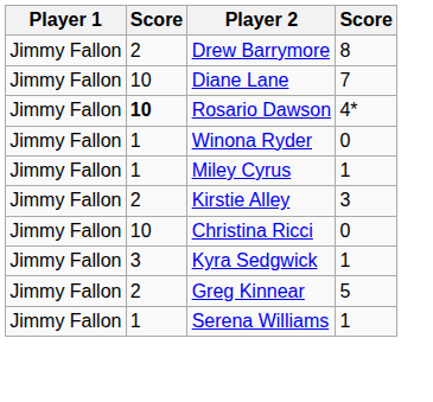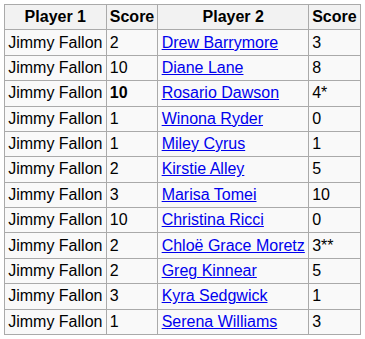 <table class="wikitable">
 <tr>
 <th>Player 1</th>
 <th>Score</th>
 <th>Player 2</th>
 <th>Score</th>
 </tr>
 <tr>
 <td>Jimmy Fallon</td>
 <td>2</td>
 <td><a href='#'>Drew Barrymore</a></td>
-<td>8</td>
+<td>3</td>
 </tr>
 <tr>
 <td>Jimmy Fallon</td>
 <td>10</td>
 <td><a href='#'>Diane Lane</a></td>
-<td>7</td>
+<td>8</td>
 </tr>
 <tr>
 <td>Jimmy Fallon</td>
 <td><strong>10</strong></td>
 <td><a href='#'>Rosario Dawson</a></td>
 <td>4*</td>
 </tr>
 <tr>
 <td>Jimmy Fallon</td>
 <td>1</td>
 <td><a href='#'>Winona Ryder</a></td>
 <td>0</td>
 </tr>
 <tr>
 <td>Jimmy Fallon</td>
 <td>1</td>
 <td><a href='#'>Miley Cyrus</a></td>
 <td>1</td>
 </tr>
 <tr>
 <td>Jimmy Fallon</td>
 <td>2</td>
 <td><a href='#'>Kirstie Alley</a></td>
+<td>5</td>
+</tr>
+<tr>
+<td>Jimmy Fallon</td>
 <td>3</td>
+<td><a href='#'>Marisa Tomei</a></td>
+<td>10</td>
 </tr>
 <tr>
 <td>Jimmy Fallon</td>
 <td>10</td>
 <td><a href='#'>Christina Ricci</a></td>
 <td>0</td>
 </tr>
 <tr>
 <td>Jimmy Fallon</td>
-<td>3</td>
-<td><a href='#'>Kyra Sedgwick</a></td>
-<td>1</td>
+<td>2</td>
+<td><a href='#'>Chloë Grace Moretz</a></td>
+<td>3**</td>
 </tr>
 <tr>
 <td>Jimmy Fallon</td>
 <td>2</td>
 <td><a href='#'>Greg Kinnear</a></td>
 <td>5</td>
 </tr>
 <tr>
 <td>Jimmy Fallon</td>
+<td>3</td>
+<td><a href='#'>Kyra Sedgwick</a></td>
+<td>1</td>
+</tr>
+<tr>
+<td>Jimmy Fallon</td>
 <td>1</td>
 <td><a href='#'>Serena Williams</a></td>
-<td>1</td>
+<td>3</td>
 </tr>
 </table>
